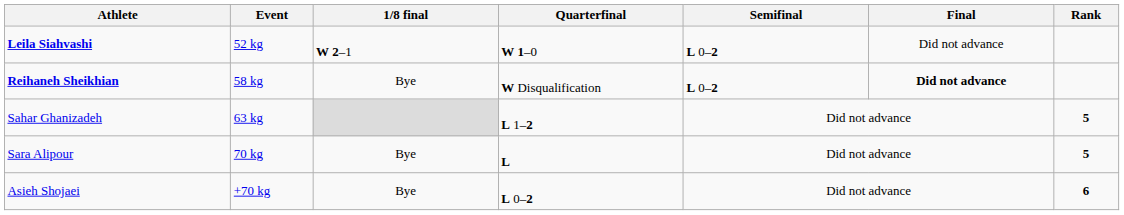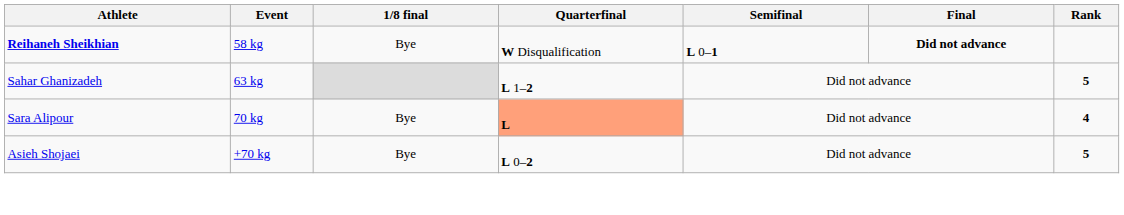 <table class="wikitable" width="98%" style="text-align:left; font-size:90%">
 <tr>
 <th width="11%">Athlete</th>
 <th width="4%">Event</th>
 <th width="9%">1/8 final</th>
 <th width="9%">Quarterfinal</th>
 <th width="9%">Semifinal</th>
 <th width="9%">Final</th>
 <th width="3%">Rank</th>
 </tr>
 <tr>
-<td><strong><a href='#'>Leila Siahvashi</a></strong></td>
-<td><a href='#'>52 kg</a></td>
-<td><br><strong>W</strong> <strong>2</strong>–1</td>
-<td><br><strong>W</strong> <strong>1</strong>–0</td>
-<td><br><strong>L</strong> 0–<strong>2</strong></td>
-<td align=center>Did not advance</td>
-<td align=center></td>
-</tr>
-<tr>
 <td><strong><a href='#'>Reihaneh Sheikhian</a></strong></td>
 <td><a href='#'>58 kg</a></td>
 <td align=center>Bye</td>
 <td><br><strong>W</strong> Disqualification</td>
-<td><br><strong>L</strong> 0–<strong>2</strong></td>
+<td><br><strong>L</strong> 0–<strong>1</strong></td>
 <td align=center><strong>Did not advance</strong></td>
 <td align=center></td>
 </tr>
 <tr>
 <td><a href='#'>Sahar Ghanizadeh</a></td>
 <td><a href='#'>63 kg</a></td>
 <td bgcolor=#DCDCDC></td>
 <td><br><strong>L</strong> 1–<strong>2</strong></td>
 <td colspan=2 align=center>Did not advance</td>
 <td align=center><strong>5</strong></td>
 </tr>
 <tr>
 <td><a href='#'>Sara Alipour</a></td>
 <td><a href='#'>70 kg</a></td>
 <td align=center>Bye</td>
-<td><br><strong>L</strong> </td>
+<td style="background: lightsalmon;"><br><strong>L</strong> </td>
 <td colspan=2 align=center>Did not advance</td>
-<td align=center><strong>5</strong></td>
+<td align=center><strong>4</strong></td>
 </tr>
 <tr>
 <td><a href='#'>Asieh Shojaei</a></td>
 <td><a href='#'>+70 kg</a></td>
 <td align=center>Bye</td>
 <td><br><strong>L</strong> 0–<strong>2</strong></td>
 <td colspan=2 align=center>Did not advance</td>
-<td align=center><strong>6</strong></td>
+<td align=center><strong>5</strong></td>
 </tr>
 </table>
